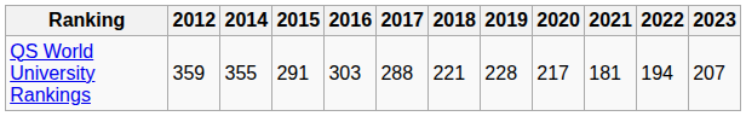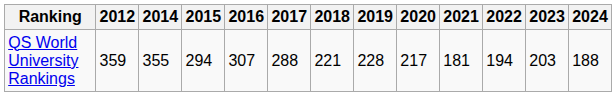 <table class="wikitable">
 <tr>
 <th>Ranking</th>
 <th>2012</th>
 <th>2014</th>
 <th>2015</th>
 <th>2016</th>
 <th>2017</th>
 <th>2018</th>
 <th>2019</th>
 <th>2020</th>
 <th>2021</th>
 <th>2022</th>
 <th>2023</th>
+<th>2024</th>
 </tr>
 <tr>
 <td><a href='#'>QS World University Rankings</a></td>
 <td>359</td>
 <td>355</td>
-<td>291</td>
-<td>303</td>
+<td>294</td>
+<td>307</td>
 <td>288</td>
 <td>221</td>
 <td>228</td>
 <td>217</td>
 <td>181</td>
 <td>194</td>
-<td>207</td>
+<td>203</td>
+<td>188</td>
 </tr>
 </table>
